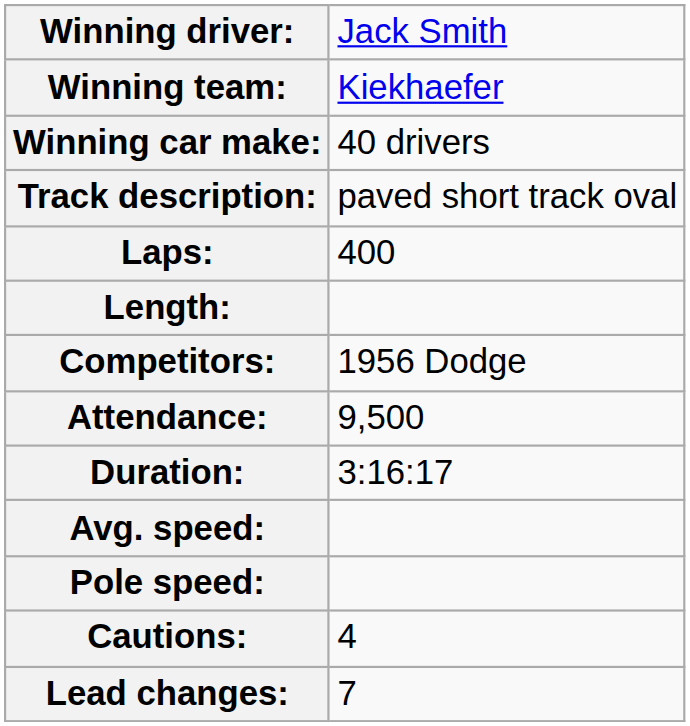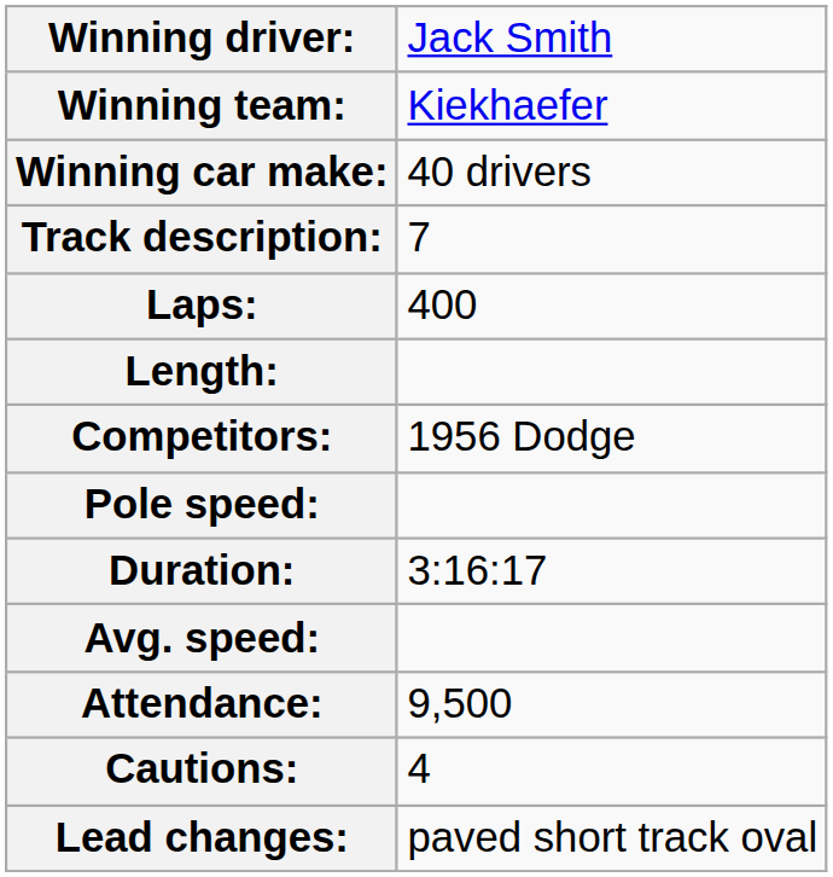 <table class="wikitable" style=text-align:left>
 <tr>
 <th>Winning driver:</th>
 <td><a href='#'>Jack Smith</a></td>
 </tr>
 <tr>
 <th>Winning team:</th>
 <td><a href='#'>Kiekhaefer</a></td>
 </tr>
 <tr>
 <th>Winning car make:</th>
 <td>40 drivers</td>
 </tr>
 <tr>
 <th>Track description:</th>
-<td> paved short track oval</td>
+<td>7</td>
 </tr>
 <tr>
 <th>Laps:</th>
 <td>400</td>
 </tr>
 <tr>
 <th>Length:</th>
 <td></td>
 </tr>
 <tr>
 <th>Competitors:</th>
 <td>1956 Dodge</td>
 </tr>
 <tr>
-<th>Attendance:</th>
-<td>9,500</td>
+<th>Pole speed:</th>
+<td></td>
 </tr>
 <tr>
 <th>Duration:</th>
 <td>3:16:17</td>
 </tr>
 <tr>
 <th>Avg. speed:</th>
 <td></td>
 </tr>
 <tr>
-<th>Pole speed:</th>
-<td></td>
+<th>Attendance:</th>
+<td>9,500</td>
 </tr>
 <tr>
 <th>Cautions:</th>
 <td>4</td>
 </tr>
 <tr>
 <th>Lead changes:</th>
-<td>7</td>
+<td> paved short track oval</td>
 </tr>
 </table>
